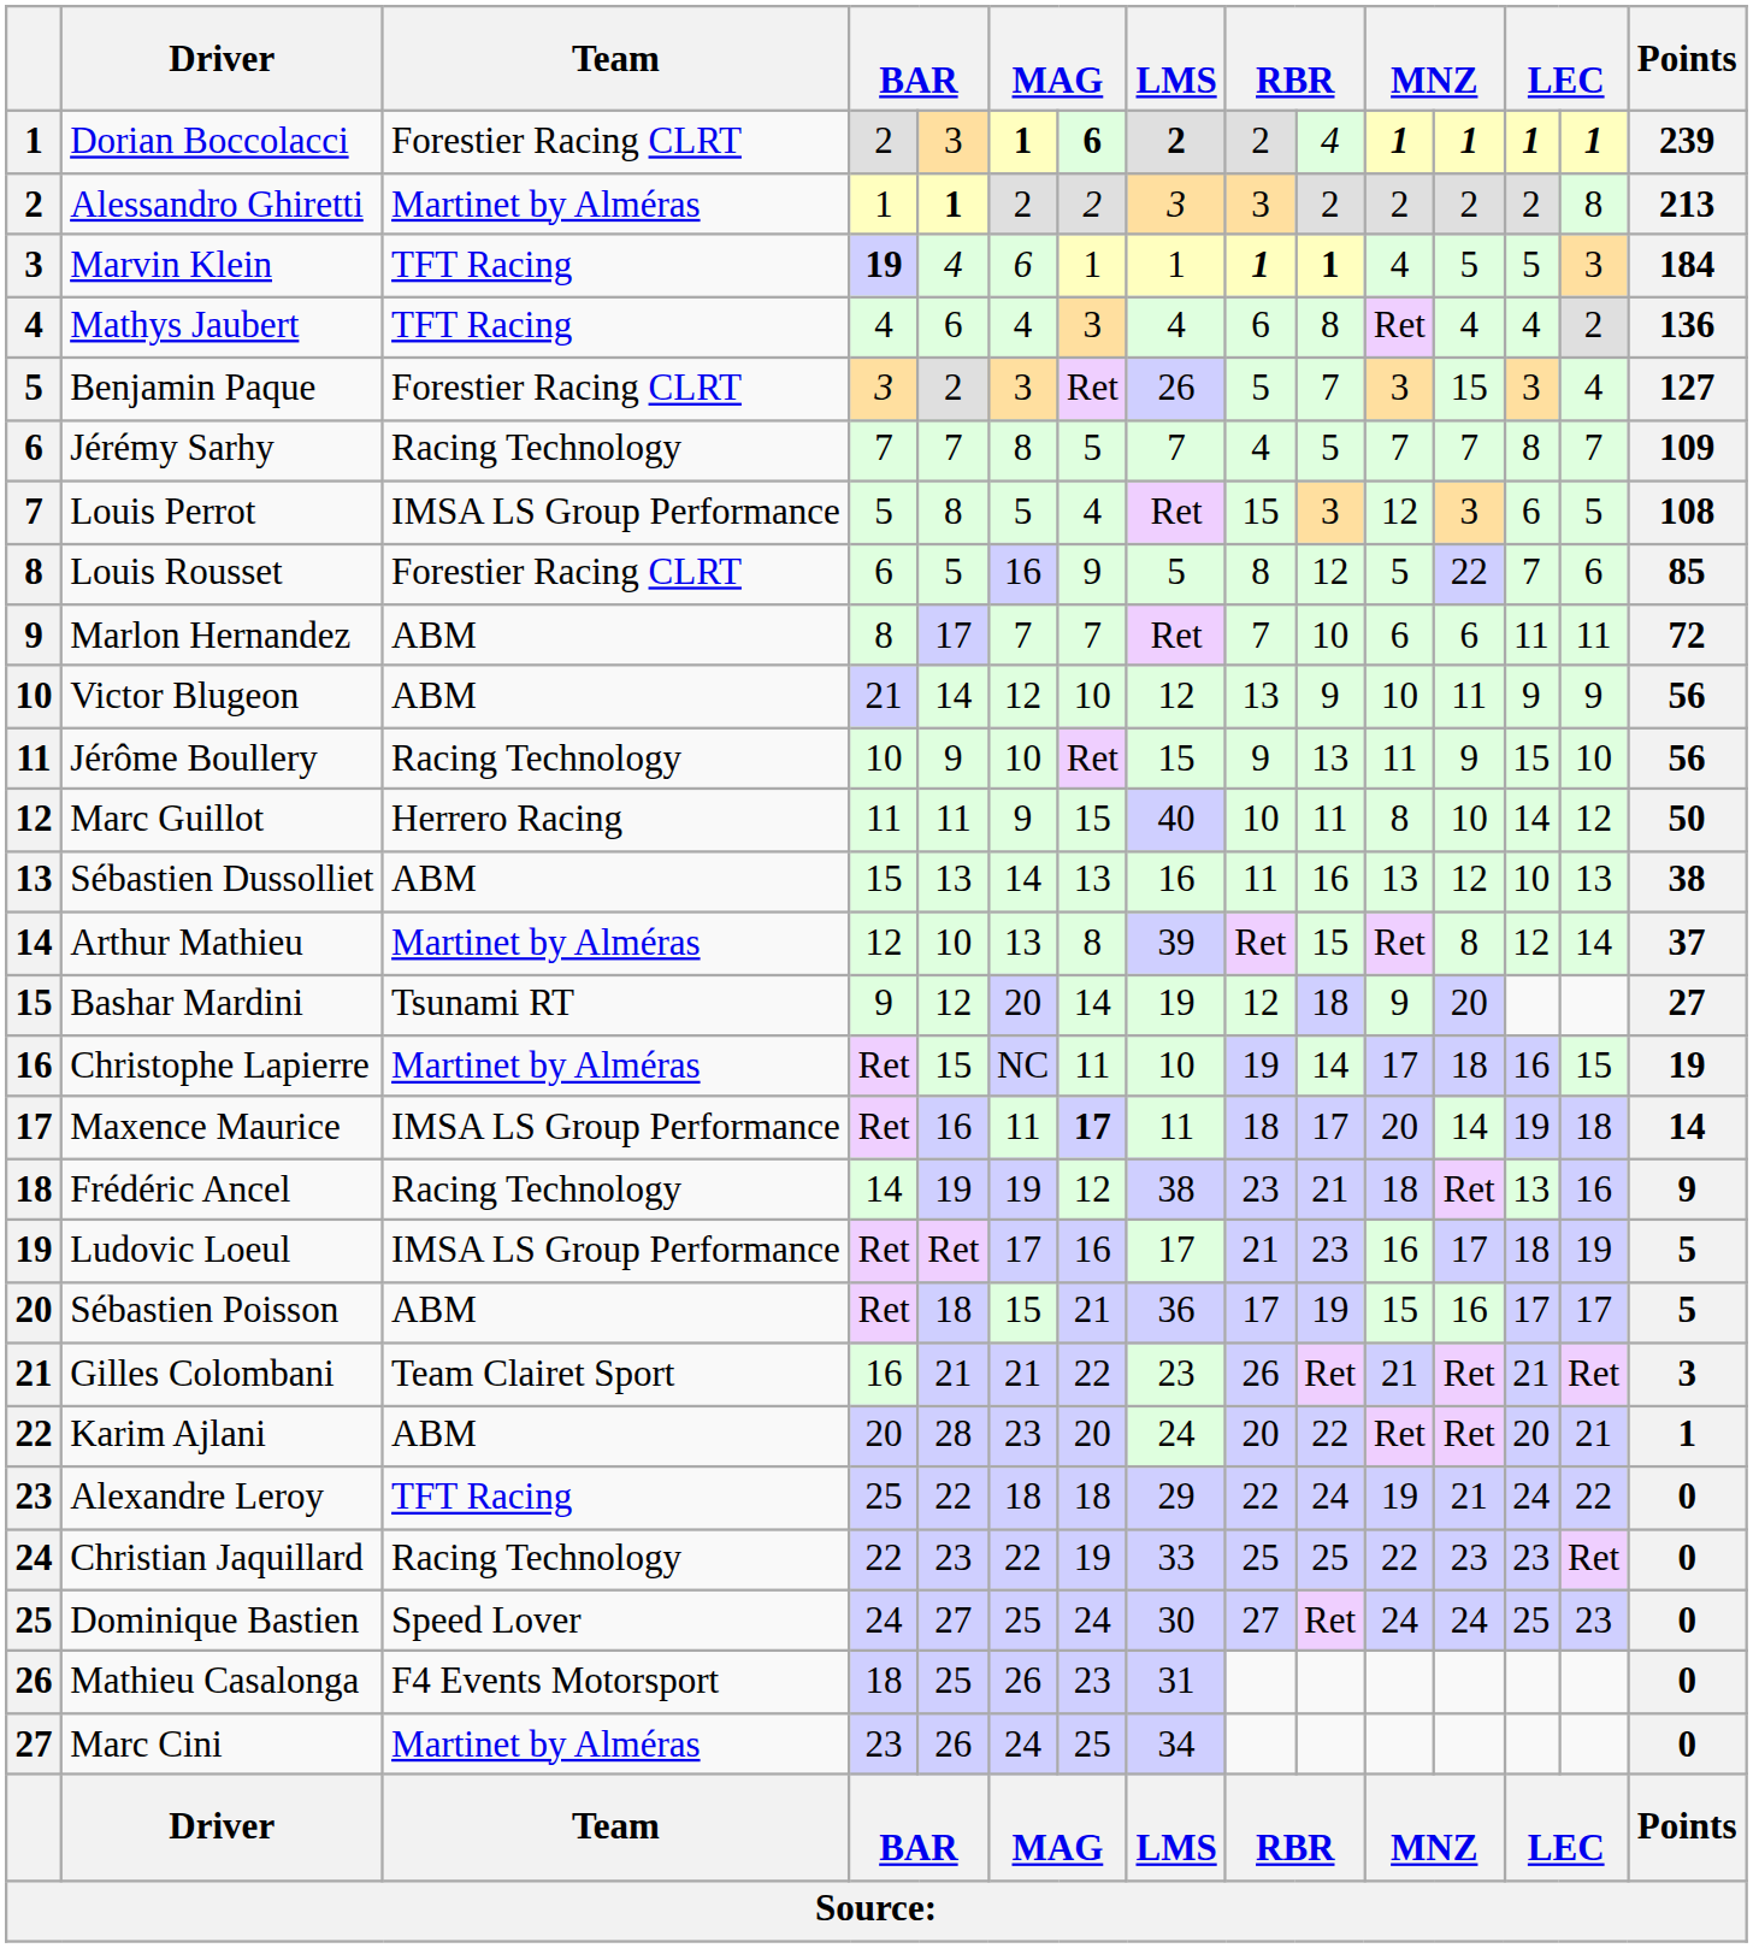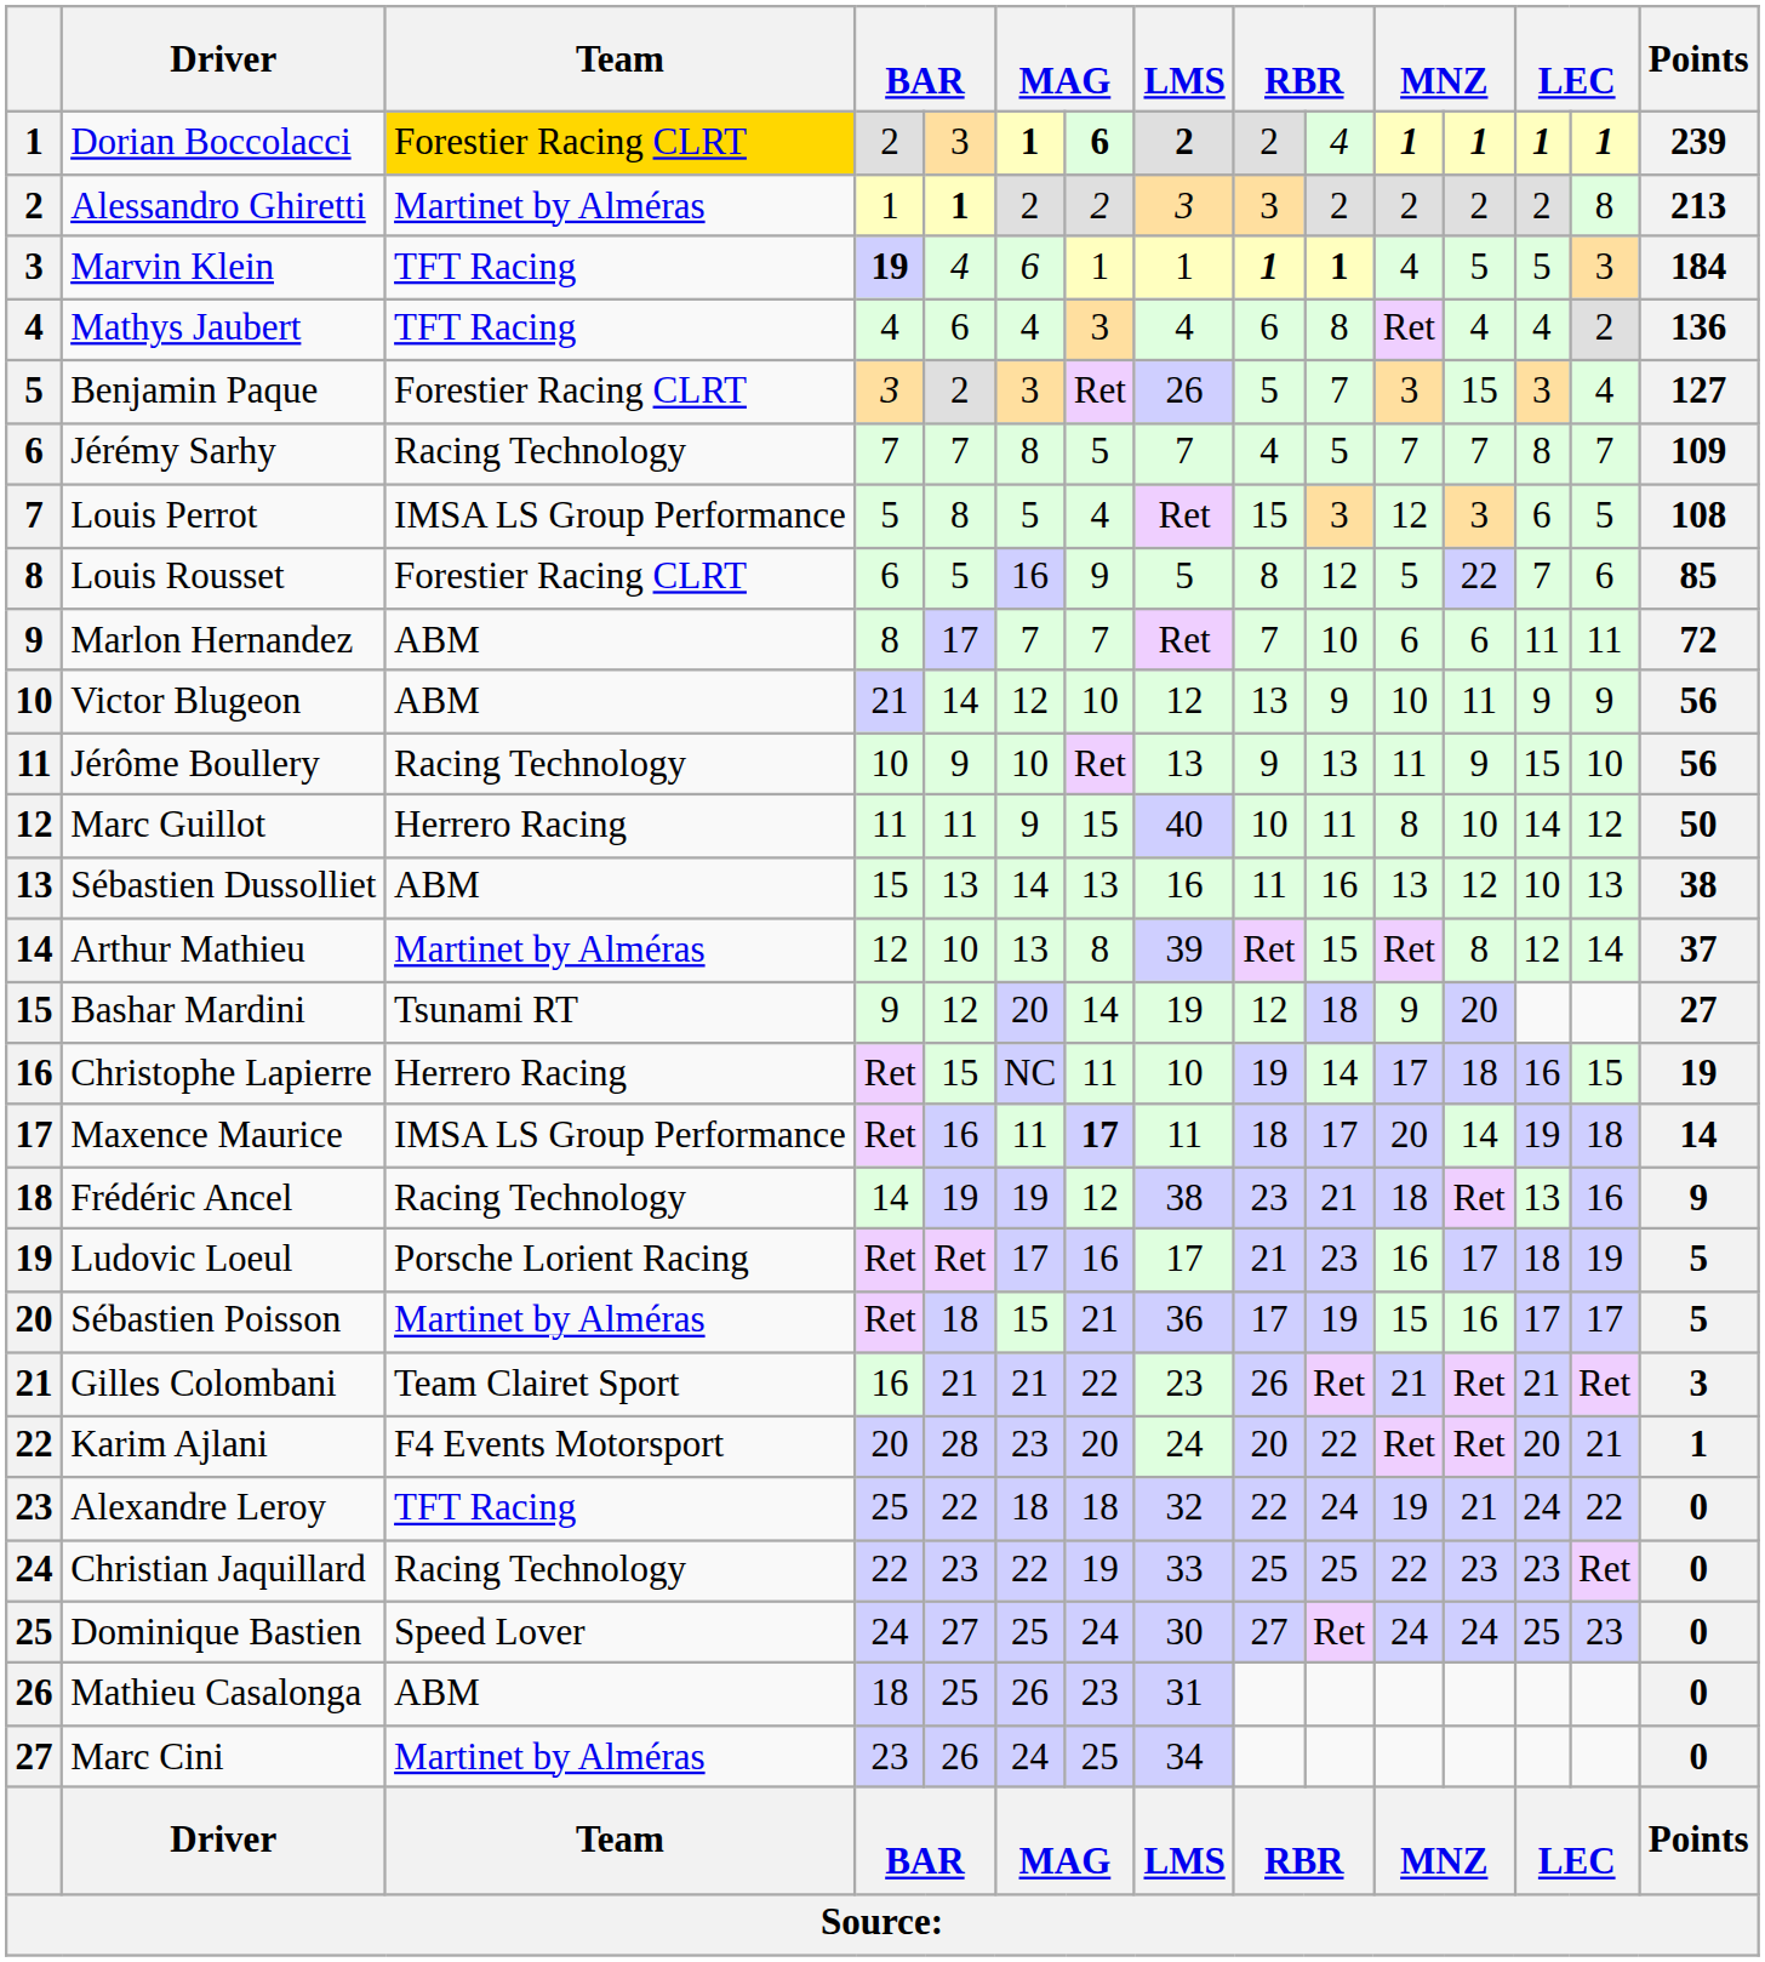 <table class="wikitable" style="font-size:85%; text-align:center">
 <tr>
 <th></th>
 <th>Driver</th>
 <th>Team</th>
 <th colspan="2"><br><a href='#'>BAR</a></th>
 <th colspan="2"><br><a href='#'>MAG</a></th>
 <th><br><a href='#'>LMS</a></th>
 <th colspan="2"><br><a href='#'>RBR</a></th>
 <th colspan="2"><br><a href='#'>MNZ</a></th>
 <th colspan="2"><br><a href='#'>LEC</a></th>
 <th>Points</th>
 </tr>
 <tr>
 <th>1</th>
 <td align="left"> <a href='#'>Dorian Boccolacci</a></td>
-<td align="left"> Forestier Racing <a href='#'>CLRT</a></td>
+<td align="left" style="background: gold;"> Forestier Racing <a href='#'>CLRT</a></td>
 <td style="background:#dfdfdf">2</td>
 <td style="background:#ffdf9f">3</td>
 <td style="background:#ffffbf"><strong>1</strong></td>
 <td style="background:#dfffdf"><strong>6</strong></td>
 <td style="background:#dfdfdf"><strong>2</strong></td>
 <td style="background:#dfdfdf">2</td>
 <td style="background:#dfffdf"><em>4</em></td>
 <td style="background:#ffffbf"><strong><em>1</em></strong></td>
 <td style="background:#ffffbf"><strong><em>1</em></strong></td>
 <td style="background:#ffffbf"><strong><em>1</em></strong></td>
 <td style="background:#ffffbf"><strong><em>1</em></strong></td>
 <th>239</th>
 </tr>
 <tr>
 <th>2</th>
 <td align="left"> <a href='#'>Alessandro Ghiretti</a></td>
 <td align="left"> <a href='#'>Martinet by Alméras</a></td>
 <td style="background:#ffffbf">1</td>
 <td style="background:#ffffbf"><strong>1</strong></td>
 <td style="background:#dfdfdf">2</td>
 <td style="background:#dfdfdf"><em>2</em></td>
 <td style="background:#ffdf9f"><em>3</em></td>
 <td style="background:#ffdf9f">3</td>
 <td style="background:#dfdfdf">2</td>
 <td style="background:#dfdfdf">2</td>
 <td style="background:#dfdfdf">2</td>
 <td style="background:#dfdfdf">2</td>
 <td style="background:#dfffdf">8</td>
 <th>213</th>
 </tr>
 <tr>
 <th>3</th>
 <td align="left"> <a href='#'>Marvin Klein</a></td>
 <td align="left"> <a href='#'>TFT Racing</a></td>
 <td style="background:#cfcfff"><strong>19</strong></td>
 <td style="background:#dfffdf"><em>4</em></td>
 <td style="background:#dfffdf"><em>6</em></td>
 <td style="background:#ffffbf">1</td>
 <td style="background:#ffffbf">1</td>
 <td style="background:#ffffbf"><strong><em>1</em></strong></td>
 <td style="background:#ffffbf"><strong>1</strong></td>
 <td style="background:#dfffdf">4</td>
 <td style="background:#dfffdf">5</td>
 <td style="background:#dfffdf">5</td>
 <td style="background:#ffdf9f">3</td>
 <th>184</th>
 </tr>
 <tr>
 <th>4</th>
 <td align="left"> <a href='#'>Mathys Jaubert</a></td>
 <td align="left"> <a href='#'>TFT Racing</a></td>
 <td style="background:#dfffdf">4</td>
 <td style="background:#dfffdf">6</td>
 <td style="background:#dfffdf">4</td>
 <td style="background:#ffdf9f">3</td>
 <td style="background:#dfffdf">4</td>
 <td style="background:#dfffdf">6</td>
 <td style="background:#dfffdf">8</td>
 <td style="background:#efcfff">Ret</td>
 <td style="background:#dfffdf">4</td>
 <td style="background:#dfffdf">4</td>
 <td style="background:#dfdfdf">2</td>
 <th>136</th>
 </tr>
 <tr>
 <th>5</th>
 <td align="left"> Benjamin Paque</td>
 <td align="left"> Forestier Racing <a href='#'>CLRT</a></td>
 <td style="background:#ffdf9f"><em>3</em></td>
 <td style="background:#dfdfdf">2</td>
 <td style="background:#ffdf9f">3</td>
 <td style="background:#efcfff">Ret</td>
 <td style="background:#cfcfff">26</td>
 <td style="background:#dfffdf">5</td>
 <td style="background:#dfffdf">7</td>
 <td style="background:#ffdf9f">3</td>
 <td style="background:#dfffdf">15</td>
 <td style="background:#ffdf9f">3</td>
 <td style="background:#dfffdf">4</td>
 <th>127</th>
 </tr>
 <tr>
 <th>6</th>
 <td align="left"> Jérémy Sarhy</td>
 <td align="left"> Racing Technology</td>
 <td style="background:#dfffdf">7</td>
 <td style="background:#dfffdf">7</td>
 <td style="background:#dfffdf">8</td>
 <td style="background:#dfffdf">5</td>
 <td style="background:#dfffdf">7</td>
 <td style="background:#dfffdf">4</td>
 <td style="background:#dfffdf">5</td>
 <td style="background:#dfffdf">7</td>
 <td style="background:#dfffdf">7</td>
 <td style="background:#dfffdf">8</td>
 <td style="background:#dfffdf">7</td>
 <th>109</th>
 </tr>
 <tr>
 <th>7</th>
 <td align="left"> Louis Perrot</td>
 <td align="left"> IMSA LS Group Performance</td>
 <td style="background:#dfffdf">5</td>
 <td style="background:#dfffdf">8</td>
 <td style="background:#dfffdf">5</td>
 <td style="background:#dfffdf">4</td>
 <td style="background:#efcfff">Ret</td>
 <td style="background:#dfffdf">15</td>
 <td style="background:#ffdf9f">3</td>
 <td style="background:#dfffdf">12</td>
 <td style="background:#ffdf9f">3</td>
 <td style="background:#dfffdf">6</td>
 <td style="background:#dfffdf">5</td>
 <th>108</th>
 </tr>
 <tr>
 <th>8</th>
 <td align="left"> Louis Rousset</td>
 <td align="left"> Forestier Racing <a href='#'>CLRT</a></td>
 <td style="background:#dfffdf">6</td>
 <td style="background:#dfffdf">5</td>
 <td style="background:#cfcfff">16</td>
 <td style="background:#dfffdf">9</td>
 <td style="background:#dfffdf">5</td>
 <td style="background:#dfffdf">8</td>
 <td style="background:#dfffdf">12</td>
 <td style="background:#dfffdf">5</td>
 <td style="background:#cfcfff">22</td>
 <td style="background:#dfffdf">7</td>
 <td style="background:#dfffdf">6</td>
 <th>85</th>
 </tr>
 <tr>
 <th>9</th>
 <td align="left"> Marlon Hernandez</td>
 <td align="left"> ABM</td>
 <td style="background:#dfffdf">8</td>
 <td style="background:#cfcfff">17</td>
 <td style="background:#dfffdf">7</td>
 <td style="background:#dfffdf">7</td>
 <td style="background:#efcfff">Ret</td>
 <td style="background:#dfffdf">7</td>
 <td style="background:#dfffdf">10</td>
 <td style="background:#dfffdf">6</td>
 <td style="background:#dfffdf">6</td>
 <td style="background:#dfffdf">11</td>
 <td style="background:#dfffdf">11</td>
 <th>72</th>
 </tr>
 <tr>
 <th>10</th>
 <td align="left"> Victor Blugeon</td>
 <td align="left"> ABM</td>
 <td style="background:#cfcfff">21</td>
 <td style="background:#dfffdf">14</td>
 <td style="background:#dfffdf">12</td>
 <td style="background:#dfffdf">10</td>
 <td style="background:#dfffdf">12</td>
 <td style="background:#dfffdf">13</td>
 <td style="background:#dfffdf">9</td>
 <td style="background:#dfffdf">10</td>
 <td style="background:#dfffdf">11</td>
 <td style="background:#dfffdf">9</td>
 <td style="background:#dfffdf">9</td>
 <th>56</th>
 </tr>
 <tr>
 <th>11</th>
 <td align="left"> Jérôme Boullery</td>
 <td align="left"> Racing Technology</td>
 <td style="background:#dfffdf">10</td>
 <td style="background:#dfffdf">9</td>
 <td style="background:#dfffdf">10</td>
 <td style="background:#efcfff">Ret</td>
-<td style="background:#dfffdf">15</td>
+<td style="background:#dfffdf">13</td>
 <td style="background:#dfffdf">9</td>
 <td style="background:#dfffdf">13</td>
 <td style="background:#dfffdf">11</td>
 <td style="background:#dfffdf">9</td>
 <td style="background:#dfffdf">15</td>
 <td style="background:#dfffdf">10</td>
 <th>56</th>
 </tr>
 <tr>
 <th>12</th>
 <td align="left"> Marc Guillot</td>
 <td align="left"> Herrero Racing</td>
 <td style="background:#dfffdf">11</td>
 <td style="background:#dfffdf">11</td>
 <td style="background:#dfffdf">9</td>
 <td style="background:#dfffdf">15</td>
 <td style="background:#cfcfff">40</td>
 <td style="background:#dfffdf">10</td>
 <td style="background:#dfffdf">11</td>
 <td style="background:#dfffdf">8</td>
 <td style="background:#dfffdf">10</td>
 <td style="background:#dfffdf">14</td>
 <td style="background:#dfffdf">12</td>
 <th>50</th>
 </tr>
 <tr>
 <th>13</th>
 <td align="left"> Sébastien Dussolliet</td>
 <td align="left"> ABM</td>
 <td style="background:#dfffdf">15</td>
 <td style="background:#dfffdf">13</td>
 <td style="background:#dfffdf">14</td>
 <td style="background:#dfffdf">13</td>
 <td style="background:#dfffdf">16</td>
 <td style="background:#dfffdf">11</td>
 <td style="background:#dfffdf">16</td>
 <td style="background:#dfffdf">13</td>
 <td style="background:#dfffdf">12</td>
 <td style="background:#dfffdf">10</td>
 <td style="background:#dfffdf">13</td>
 <th>38</th>
 </tr>
 <tr>
 <th>14</th>
 <td align="left"> Arthur Mathieu</td>
 <td align="left"> <a href='#'>Martinet by Alméras</a></td>
 <td style="background:#dfffdf">12</td>
 <td style="background:#dfffdf">10</td>
 <td style="background:#dfffdf">13</td>
 <td style="background:#dfffdf">8</td>
 <td style="background:#cfcfff">39</td>
 <td style="background:#efcfff">Ret</td>
 <td style="background:#dfffdf">15</td>
 <td style="background:#efcfff">Ret</td>
 <td style="background:#dfffdf">8</td>
 <td style="background:#dfffdf">12</td>
 <td style="background:#dfffdf">14</td>
 <th>37</th>
 </tr>
 <tr>
 <th>15</th>
 <td align="left"> Bashar Mardini</td>
 <td align="left"> Tsunami RT</td>
 <td style="background:#dfffdf">9</td>
 <td style="background:#dfffdf">12</td>
 <td style="background:#cfcfff">20</td>
 <td style="background:#dfffdf">14</td>
 <td style="background:#dfffdf">19</td>
 <td style="background:#dfffdf">12</td>
 <td style="background:#cfcfff">18</td>
 <td style="background:#dfffdf">9</td>
 <td style="background:#cfcfff">20</td>
 <td style="background:#"></td>
 <td style="background:#"></td>
 <th>27</th>
 </tr>
 <tr>
 <th>16</th>
 <td align="left"> Christophe Lapierre</td>
-<td align="left"> <a href='#'>Martinet by Alméras</a></td>
+<td align="left"> Herrero Racing</td>
 <td style="background:#efcfff">Ret</td>
 <td style="background:#dfffdf">15</td>
 <td style="background:#cfcfff">NC</td>
 <td style="background:#dfffdf">11</td>
 <td style="background:#dfffdf">10</td>
 <td style="background:#cfcfff">19</td>
 <td style="background:#dfffdf">14</td>
 <td style="background:#cfcfff">17</td>
 <td style="background:#cfcfff">18</td>
 <td style="background:#cfcfff">16</td>
 <td style="background:#dfffdf">15</td>
 <th>19</th>
 </tr>
 <tr>
 <th>17</th>
 <td align="left"> Maxence Maurice</td>
 <td align="left"> IMSA LS Group Performance</td>
 <td style="background:#efcfff">Ret</td>
 <td style="background:#cfcfff">16</td>
 <td style="background:#dfffdf">11</td>
 <td style="background:#cfcfff"><strong>17</strong></td>
 <td style="background:#dfffdf">11</td>
 <td style="background:#cfcfff">18</td>
 <td style="background:#cfcfff">17</td>
 <td style="background:#cfcfff">20</td>
 <td style="background:#dfffdf">14</td>
 <td style="background:#cfcfff">19</td>
 <td style="background:#cfcfff">18</td>
 <th>14</th>
 </tr>
 <tr>
 <th>18</th>
 <td align="left"> Frédéric Ancel</td>
 <td align="left"> Racing Technology</td>
 <td style="background:#dfffdf">14</td>
 <td style="background:#cfcfff">19</td>
 <td style="background:#cfcfff">19</td>
 <td style="background:#dfffdf">12</td>
 <td style="background:#cfcfff">38</td>
 <td style="background:#cfcfff">23</td>
 <td style="background:#cfcfff">21</td>
 <td style="background:#cfcfff">18</td>
 <td style="background:#efcfff">Ret</td>
 <td style="background:#dfffdf">13</td>
 <td style="background:#cfcfff">16</td>
 <th>9</th>
 </tr>
 <tr>
 <th>19</th>
 <td align="left"> Ludovic Loeul</td>
-<td align="left"> IMSA LS Group Performance</td>
+<td align="left"> Porsche Lorient Racing</td>
 <td style="background:#efcfff">Ret</td>
 <td style="background:#efcfff">Ret</td>
 <td style="background:#cfcfff">17</td>
 <td style="background:#cfcfff">16</td>
 <td style="background:#dfffdf">17</td>
 <td style="background:#cfcfff">21</td>
 <td style="background:#cfcfff">23</td>
 <td style="background:#dfffdf">16</td>
 <td style="background:#cfcfff">17</td>
 <td style="background:#cfcfff">18</td>
 <td style="background:#cfcfff">19</td>
 <th>5</th>
 </tr>
 <tr>
 <th>20</th>
 <td align="left"> Sébastien Poisson</td>
-<td align="left"> ABM</td>
+<td align="left"> <a href='#'>Martinet by Alméras</a></td>
 <td style="background:#efcfff">Ret</td>
 <td style="background:#cfcfff">18</td>
 <td style="background:#dfffdf">15</td>
 <td style="background:#cfcfff">21</td>
 <td style="background:#cfcfff">36</td>
 <td style="background:#cfcfff">17</td>
 <td style="background:#cfcfff">19</td>
 <td style="background:#dfffdf">15</td>
 <td style="background:#dfffdf">16</td>
 <td style="background:#cfcfff">17</td>
 <td style="background:#cfcfff">17</td>
 <th>5</th>
 </tr>
 <tr>
 <th>21</th>
 <td align="left"> Gilles Colombani</td>
 <td align="left"> Team Clairet Sport</td>
 <td style="background:#dfffdf">16</td>
 <td style="background:#cfcfff">21</td>
 <td style="background:#cfcfff">21</td>
 <td style="background:#cfcfff">22</td>
 <td style="background:#dfffdf">23</td>
 <td style="background:#cfcfff">26</td>
 <td style="background:#efcfff">Ret</td>
 <td style="background:#cfcfff">21</td>
 <td style="background:#efcfff">Ret</td>
 <td style="background:#cfcfff">21</td>
 <td style="background:#efcfff">Ret</td>
 <th>3</th>
 </tr>
 <tr>
 <th>22</th>
 <td align="left"> Karim Ajlani</td>
-<td align="left"> ABM</td>
+<td align="left"> F4 Events Motorsport</td>
 <td style="background:#cfcfff">20</td>
 <td style="background:#cfcfff">28</td>
 <td style="background:#cfcfff">23</td>
 <td style="background:#cfcfff">20</td>
 <td style="background:#dfffdf">24</td>
 <td style="background:#cfcfff">20</td>
 <td style="background:#cfcfff">22</td>
 <td style="background:#efcfff">Ret</td>
 <td style="background:#efcfff">Ret</td>
 <td style="background:#cfcfff">20</td>
 <td style="background:#cfcfff">21</td>
 <th>1</th>
 </tr>
 <tr>
 <th>23</th>
 <td align="left"> Alexandre Leroy</td>
 <td align="left"> <a href='#'>TFT Racing</a></td>
 <td style="background:#cfcfff">25</td>
 <td style="background:#cfcfff">22</td>
 <td style="background:#cfcfff">18</td>
 <td style="background:#cfcfff">18</td>
-<td style="background:#cfcfff">29</td>
+<td style="background:#cfcfff">32</td>
 <td style="background:#cfcfff">22</td>
 <td style="background:#cfcfff">24</td>
 <td style="background:#cfcfff">19</td>
 <td style="background:#cfcfff">21</td>
 <td style="background:#cfcfff">24</td>
 <td style="background:#cfcfff">22</td>
 <th>0</th>
 </tr>
 <tr>
 <th>24</th>
 <td align="left"> Christian Jaquillard</td>
 <td align="left"> Racing Technology</td>
 <td style="background:#cfcfff">22</td>
 <td style="background:#cfcfff">23</td>
 <td style="background:#cfcfff">22</td>
 <td style="background:#cfcfff">19</td>
 <td style="background:#cfcfff">33</td>
 <td style="background:#cfcfff">25</td>
 <td style="background:#cfcfff">25</td>
 <td style="background:#cfcfff">22</td>
 <td style="background:#cfcfff">23</td>
 <td style="background:#cfcfff">23</td>
 <td style="background:#efcfff">Ret</td>
 <th>0</th>
 </tr>
 <tr>
 <th>25</th>
 <td align="left"> Dominique Bastien</td>
 <td align="left"> Speed Lover</td>
 <td style="background:#cfcfff">24</td>
 <td style="background:#cfcfff">27</td>
 <td style="background:#cfcfff">25</td>
 <td style="background:#cfcfff">24</td>
 <td style="background:#cfcfff">30</td>
 <td style="background:#cfcfff">27</td>
 <td style="background:#efcfff">Ret</td>
 <td style="background:#cfcfff">24</td>
 <td style="background:#cfcfff">24</td>
 <td style="background:#cfcfff">25</td>
 <td style="background:#cfcfff">23</td>
 <th>0</th>
 </tr>
 <tr>
 <th>26</th>
 <td align="left"> Mathieu Casalonga</td>
-<td align="left"> F4 Events Motorsport</td>
+<td align="left"> ABM</td>
 <td style="background:#cfcfff">18</td>
 <td style="background:#cfcfff">25</td>
 <td style="background:#cfcfff">26</td>
 <td style="background:#cfcfff">23</td>
 <td style="background:#cfcfff">31</td>
 <td></td>
 <td></td>
 <td></td>
 <td></td>
 <td></td>
 <td></td>
 <th>0</th>
 </tr>
 <tr>
 <th>27</th>
 <td align="left"> Marc Cini</td>
 <td align="left"> <a href='#'>Martinet by Alméras</a></td>
 <td style="background:#cfcfff">23</td>
 <td style="background:#cfcfff">26</td>
 <td style="background:#cfcfff">24</td>
 <td style="background:#cfcfff">25</td>
 <td style="background:#cfcfff">34</td>
 <td></td>
 <td></td>
 <td></td>
 <td></td>
 <td></td>
 <td></td>
 <th>0</th>
 </tr>
 <tr>
 <th></th>
 <th>Driver</th>
 <th>Team</th>
 <th colspan="2"><br><a href='#'>BAR</a></th>
 <th colspan="2"><br><a href='#'>MAG</a></th>
 <th><br><a href='#'>LMS</a></th>
 <th colspan="2"><br><a href='#'>RBR</a></th>
 <th colspan="2"><br><a href='#'>MNZ</a></th>
 <th colspan="2"><br><a href='#'>LEC</a></th>
 <th>Points</th>
 </tr>
 <tr>
 <th colspan="15">Source:</th>
 </tr>
 </table>
